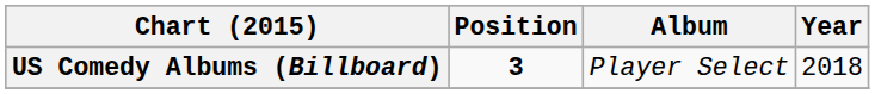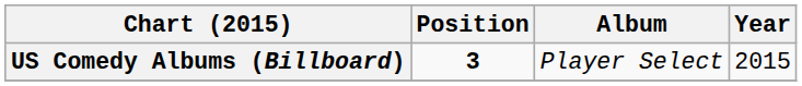 <table class="wikitable sortable plainrowheaders" style="text-align:center">
 <tr>
 <th scope="col">Chart (2015)</th>
 <th scope="col">Position</th>
 <th scope="col">Album</th>
 <th scope="col">Year</th>
 </tr>
 <tr>
 <th scope="row">US Comedy Albums (<em>Billboard</em>)</th>
 <td><strong>3</strong></td>
 <td><em>Player Select</em></td>
-<td>2018</td>
+<td>2015</td>
 </tr>
 <tr>
 </tr>
 </table>
